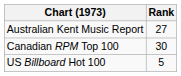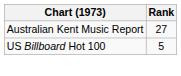 <table class="wikitable sortable">
 <tr>
 <th>Chart (1973)</th>
 <th>Rank</th>
 </tr>
 <tr>
 <td>Australian Kent Music Report</td>
 <td style="text-align:center;">27</td>
 </tr>
 <tr>
-<td>Canadian <em>RPM</em> Top 100</td>
-<td style="text-align:center;">30</td>
-</tr>
-<tr>
 <td>US <em>Billboard</em> Hot 100</td>
 <td style="text-align:center;">5</td>
 </tr>
 </table>
